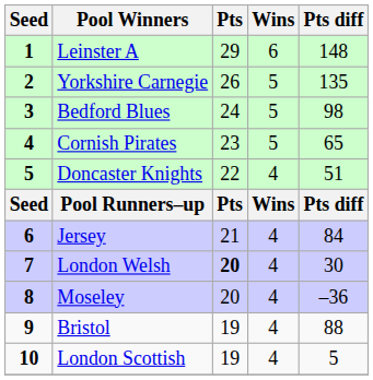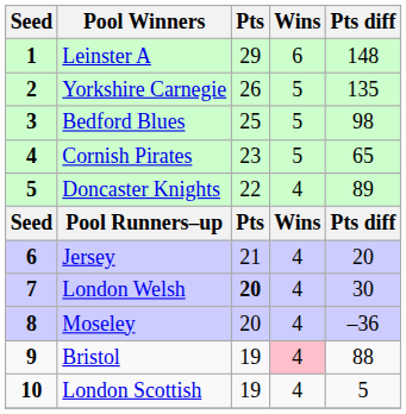 <table class="wikitable" style="text-align: center;">
 <tr>
 <th>Seed</th>
 <th>Pool Winners</th>
 <th>Pts</th>
 <th>Wins</th>
 <th>Pts diff</th>
 </tr>
 <tr bgcolor="#ccffcc">
 <td><strong>1</strong></td>
 <td align=left> <a href='#'>Leinster A</a></td>
 <td>29</td>
 <td>6</td>
 <td>148</td>
 </tr>
 <tr bgcolor="#ccffcc">
 <td><strong>2</strong></td>
 <td align=left> <a href='#'>Yorkshire Carnegie</a></td>
 <td>26</td>
 <td>5</td>
 <td>135</td>
 </tr>
 <tr bgcolor="#ccffcc">
 <td><strong>3</strong></td>
 <td align=left> <a href='#'>Bedford Blues</a></td>
-<td>24</td>
+<td>25</td>
 <td>5</td>
 <td>98</td>
 </tr>
 <tr bgcolor="#ccffcc">
 <td><strong>4</strong></td>
 <td align=left> <a href='#'>Cornish Pirates</a></td>
 <td>23</td>
 <td>5</td>
 <td>65</td>
 </tr>
 <tr bgcolor="#ccffcc">
 <td><strong>5</strong></td>
 <td align=left> <a href='#'>Doncaster Knights</a></td>
 <td>22</td>
 <td>4</td>
-<td>51</td>
+<td>89</td>
 </tr>
 <tr>
 <th>Seed</th>
 <th>Pool Runners–up</th>
 <th>Pts</th>
 <th>Wins</th>
 <th>Pts diff</th>
 </tr>
 <tr bgcolor="#ccccff">
 <td><strong>6</strong></td>
 <td align=left> <a href='#'>Jersey</a></td>
 <td>21</td>
 <td>4</td>
-<td>84</td>
+<td>20</td>
 </tr>
 <tr bgcolor="#ccccff">
 <td><strong>7</strong></td>
 <td align=left> <a href='#'>London Welsh</a></td>
 <td><strong>20</strong></td>
 <td>4</td>
 <td>30</td>
 </tr>
 <tr bgcolor="#ccccff">
 <td><strong>8</strong></td>
 <td align=left> <a href='#'>Moseley</a></td>
 <td>20</td>
 <td>4</td>
 <td>–36</td>
 </tr>
 <tr>
 <td><strong>9</strong></td>
 <td align=left> <a href='#'>Bristol</a></td>
 <td>19</td>
-<td>4</td>
+<td style="background: pink;">4</td>
 <td>88</td>
 </tr>
 <tr>
 <td><strong>10</strong></td>
 <td align=left> <a href='#'>London Scottish</a></td>
 <td>19</td>
 <td>4</td>
 <td>5</td>
 </tr>
 <tr>
 </tr>
 </table>
